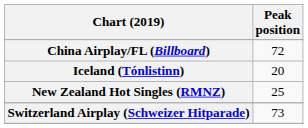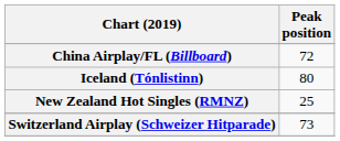 <table class="wikitable sortable plainrowheaders" style="text-align:center">
 <tr>
 <th scope="col">Chart (2019)</th>
 <th scope="col">Peak<br> position</th>
 </tr>
 <tr>
 </tr>
 <tr>
 </tr>
 <tr>
 </tr>
 <tr>
 <th scope="row">China Airplay/FL (<em><a href='#'>Billboard</a></em>)</th>
 <td>72</td>
 </tr>
 <tr>
 <th scope="row">Iceland (<a href='#'>Tónlistinn</a>)</th>
-<td>20</td>
+<td>80</td>
 </tr>
 <tr>
 <th scope="row">New Zealand Hot Singles (<a href='#'>RMNZ</a>)</th>
 <td>25</td>
 </tr>
 <tr>
 </tr>
 <tr>
 <th scope="row">Switzerland Airplay (<a href='#'>Schweizer Hitparade</a>)</th>
 <td>73</td>
 </tr>
 <tr>
 </tr>
 <tr>
 </tr>
 <tr>
 </tr>
 <tr>
 </tr>
 <tr>
 </tr>
 </table>
